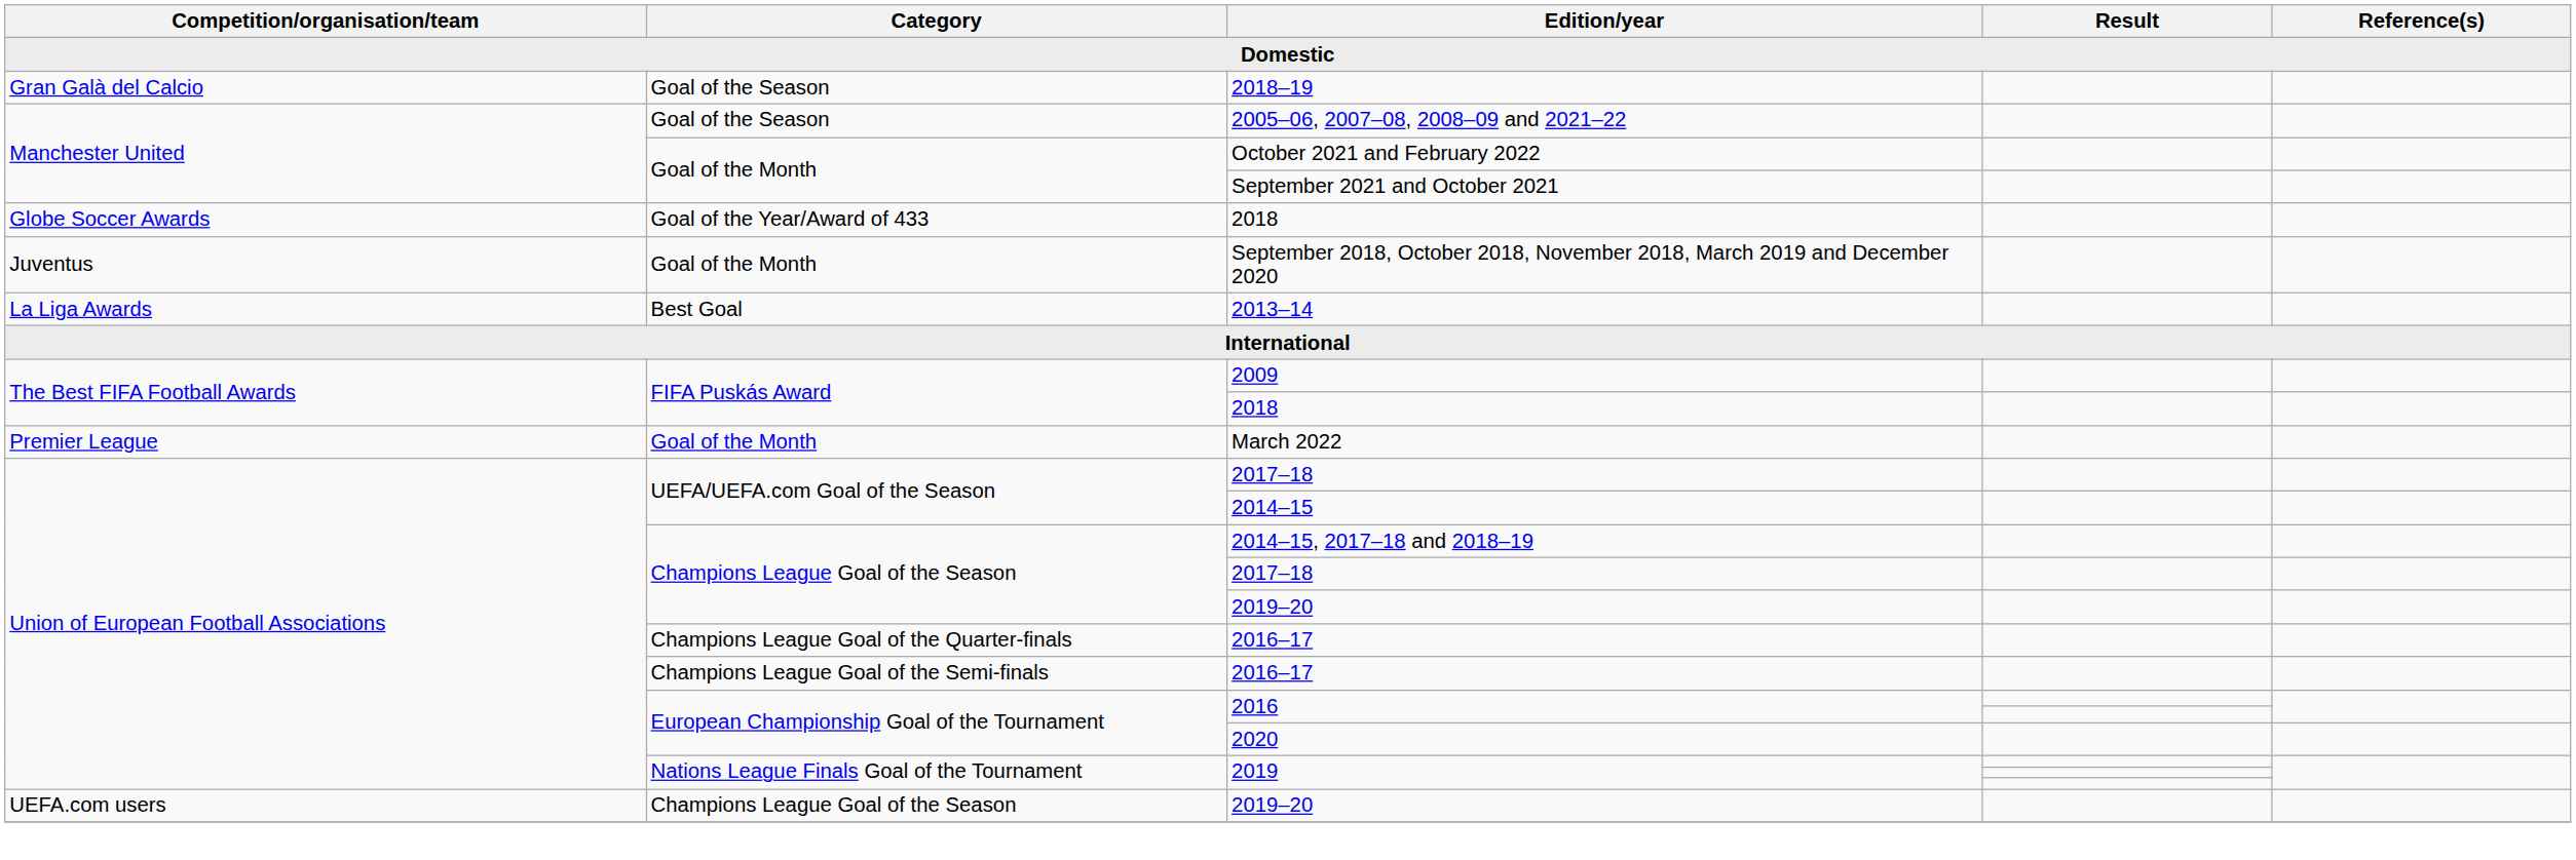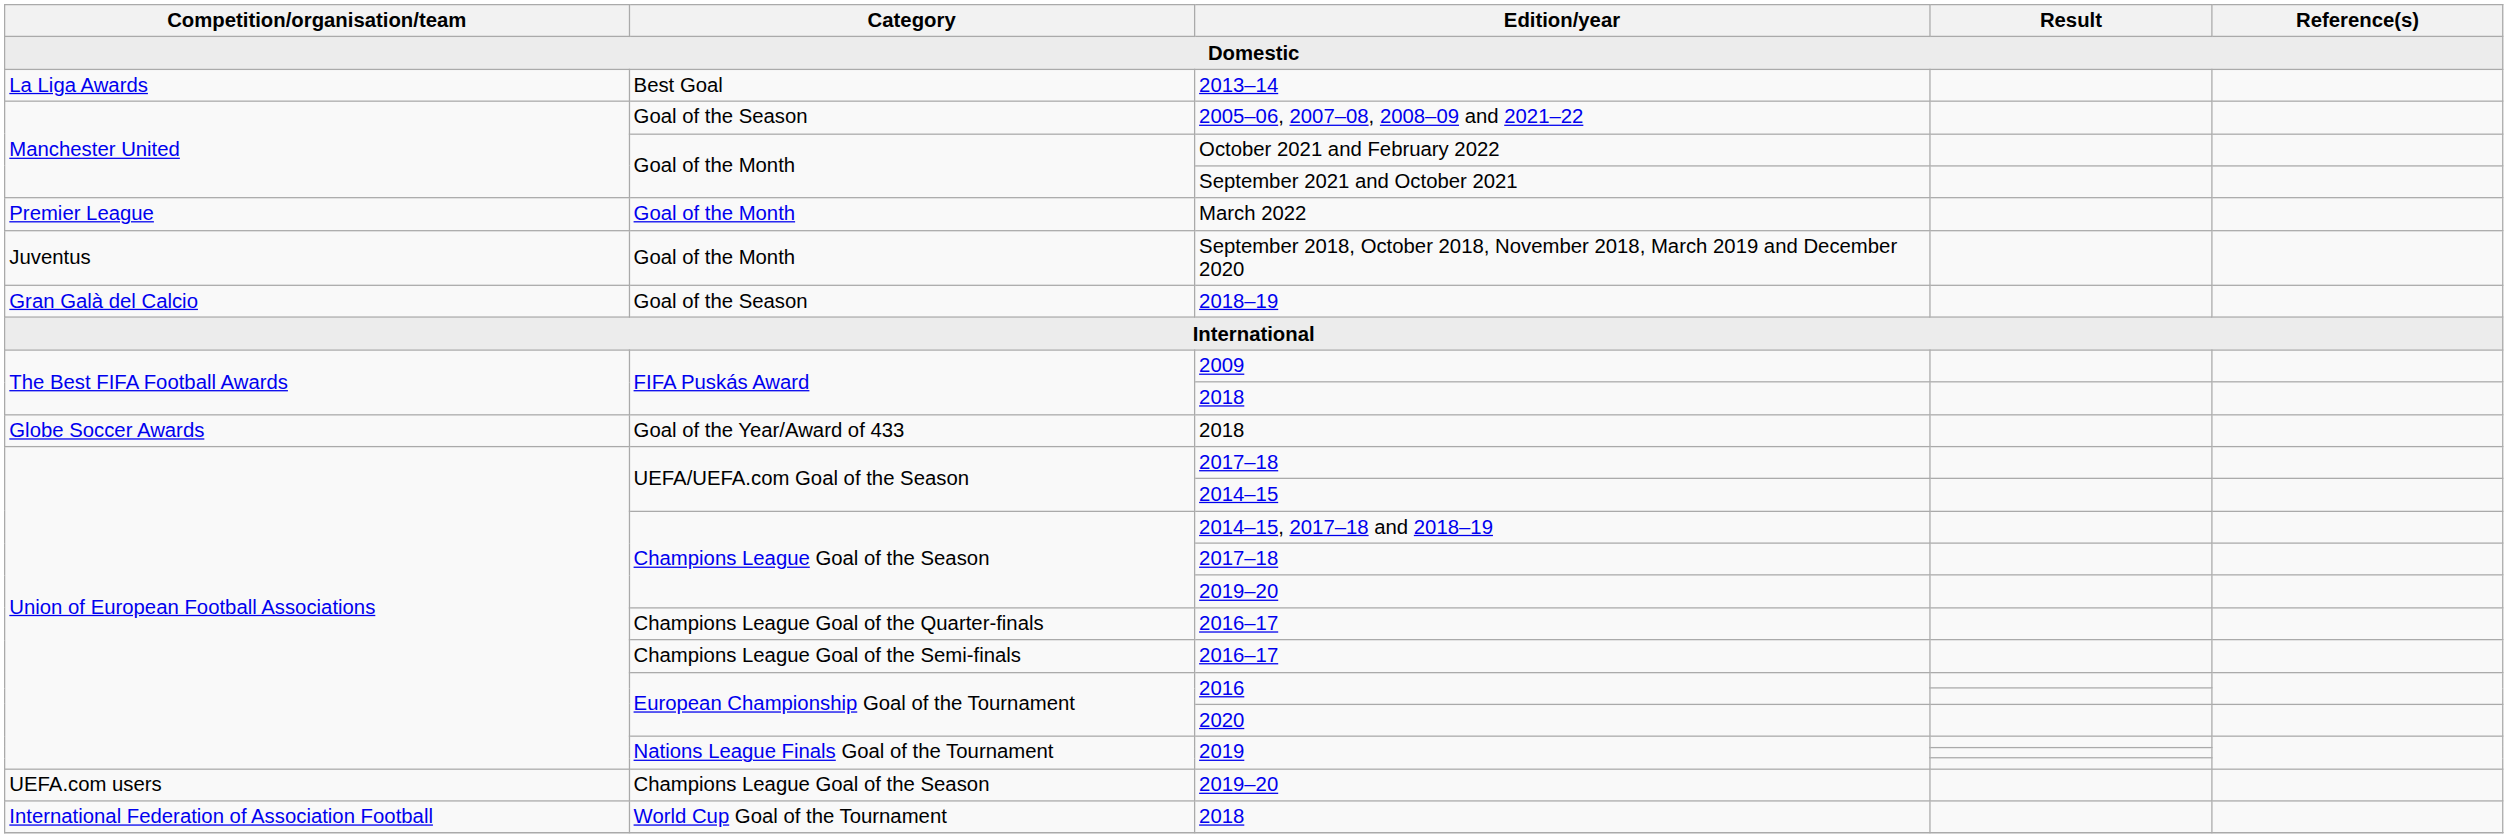 <table class="wikitable sortable">
 <tr>
 <th scope="col" width=10%>Competition/organisation/team</th>
 <th scope="col" width=10%>Category</th>
 <th scope="col" style="width:13%;">Edition/year</th>
 <th scope="col" width=5%>Result</th>
 <th scope="col" width=5%>Reference(s)</th>
 </tr>
 <tr>
 <td colspan="5" style="background: #ececec; vertical-align: middle; text-align: center; " class="table-na"><strong>Domestic</strong></td>
 </tr>
 <tr>
-<td><a href='#'>Gran Galà del Calcio</a></td>
-<td>Goal of the Season</td>
-<td><a href='#'>2018–19</a></td>
+<td><a href='#'>La Liga Awards</a></td>
+<td>Best Goal</td>
+<td><a href='#'>2013–14</a></td>
 <td></td>
 <td></td>
 </tr>
 <tr>
 <td rowspan="3"><a href='#'>Manchester United</a></td>
 <td>Goal of the Season</td>
 <td><a href='#'>2005–06</a>, <a href='#'>2007–08</a>, <a href='#'>2008–09</a> and <a href='#'>2021–22</a></td>
 <td></td>
 <td></td>
 </tr>
 <tr>
 <td rowspan="2">Goal of the Month</td>
 <td>October 2021 and February 2022</td>
 <td></td>
 <td></td>
 </tr>
 <tr>
 <td>September 2021 and October 2021</td>
 <td></td>
 <td></td>
 </tr>
 <tr>
-<td><a href='#'>Globe Soccer Awards</a></td>
-<td>Goal of the Year/Award of 433</td>
-<td>2018</td>
+<td><a href='#'>Premier League</a></td>
+<td><a href='#'>Goal of the Month</a></td>
+<td>March 2022</td>
 <td></td>
 <td></td>
 </tr>
 <tr>
 <td>Juventus</td>
 <td>Goal of the Month</td>
 <td>September 2018, October 2018, November 2018, March 2019 and December 2020</td>
 <td></td>
 <td></td>
 </tr>
 <tr>
-<td><a href='#'>La Liga Awards</a></td>
-<td>Best Goal</td>
-<td><a href='#'>2013–14</a></td>
+<td><a href='#'>Gran Galà del Calcio</a></td>
+<td>Goal of the Season</td>
+<td><a href='#'>2018–19</a></td>
 <td></td>
 <td></td>
 </tr>
 <tr>
 <td colspan="5" style="background: #ececec; vertical-align: middle; text-align: center; " class="table-na"><strong>International</strong></td>
 </tr>
 <tr>
 <td rowspan="2"><a href='#'>The Best FIFA Football Awards</a></td>
 <td rowspan="2"><a href='#'>FIFA Puskás Award</a></td>
 <td><a href='#'>2009</a></td>
 <td></td>
 <td></td>
 </tr>
 <tr>
 <td><a href='#'>2018</a></td>
 <td></td>
 <td></td>
 </tr>
 <tr>
-<td><a href='#'>Premier League</a></td>
-<td><a href='#'>Goal of the Month</a></td>
-<td>March 2022</td>
+<td><a href='#'>Globe Soccer Awards</a></td>
+<td>Goal of the Year/Award of 433</td>
+<td>2018</td>
 <td></td>
 <td></td>
 </tr>
 <tr>
 <td rowspan="13"><a href='#'>Union of European Football Associations</a></td>
 <td rowspan="2">UEFA/UEFA.com Goal of the Season</td>
 <td><a href='#'>2017–18</a></td>
 <td></td>
 <td></td>
 </tr>
 <tr>
 <td><a href='#'>2014–15</a></td>
 <td></td>
 <td></td>
 </tr>
 <tr>
 <td rowspan="3"><a href='#'>Champions League</a> Goal of the Season</td>
 <td><a href='#'>2014–15</a>, <a href='#'>2017–18</a> and <a href='#'>2018–19</a></td>
 <td></td>
 <td></td>
 </tr>
 <tr>
 <td><a href='#'>2017–18</a></td>
 <td></td>
 <td></td>
 </tr>
 <tr>
 <td><a href='#'>2019–20</a></td>
 <td></td>
 <td></td>
 </tr>
 <tr>
 <td>Champions League Goal of the Quarter-finals</td>
 <td><a href='#'>2016–17</a></td>
 <td></td>
 <td></td>
 </tr>
 <tr>
 <td>Champions League Goal of the Semi-finals</td>
 <td><a href='#'>2016–17</a></td>
 <td></td>
 <td></td>
 </tr>
 <tr>
 <td rowspan="3"><a href='#'>European Championship</a> Goal of the Tournament</td>
 <td rowspan="2"><a href='#'>2016</a></td>
 <td></td>
 <td rowspan="2"></td>
 </tr>
 <tr>
 <td></td>
 </tr>
 <tr>
 <td><a href='#'>2020</a></td>
 <td></td>
 <td></td>
 </tr>
 <tr>
 <td rowspan="3"><a href='#'>Nations League Finals</a> Goal of the Tournament</td>
 <td rowspan="3"><a href='#'>2019</a></td>
 <td></td>
 <td rowspan="3"></td>
 </tr>
 <tr>
 <td></td>
 </tr>
 <tr>
 <td></td>
 </tr>
 <tr>
 <td>UEFA.com users</td>
 <td>Champions League Goal of the Season</td>
 <td><a href='#'>2019–20</a></td>
 <td></td>
 <td></td>
 </tr>
 <tr>
+<td><a href='#'>International Federation of Association Football</a></td>
+<td><a href='#'>World Cup</a> Goal of the Tournament</td>
+<td><a href='#'>2018</a></td>
+<td></td>
+<td></td>
+</tr>
+<tr>
 </tr>
 </table>
